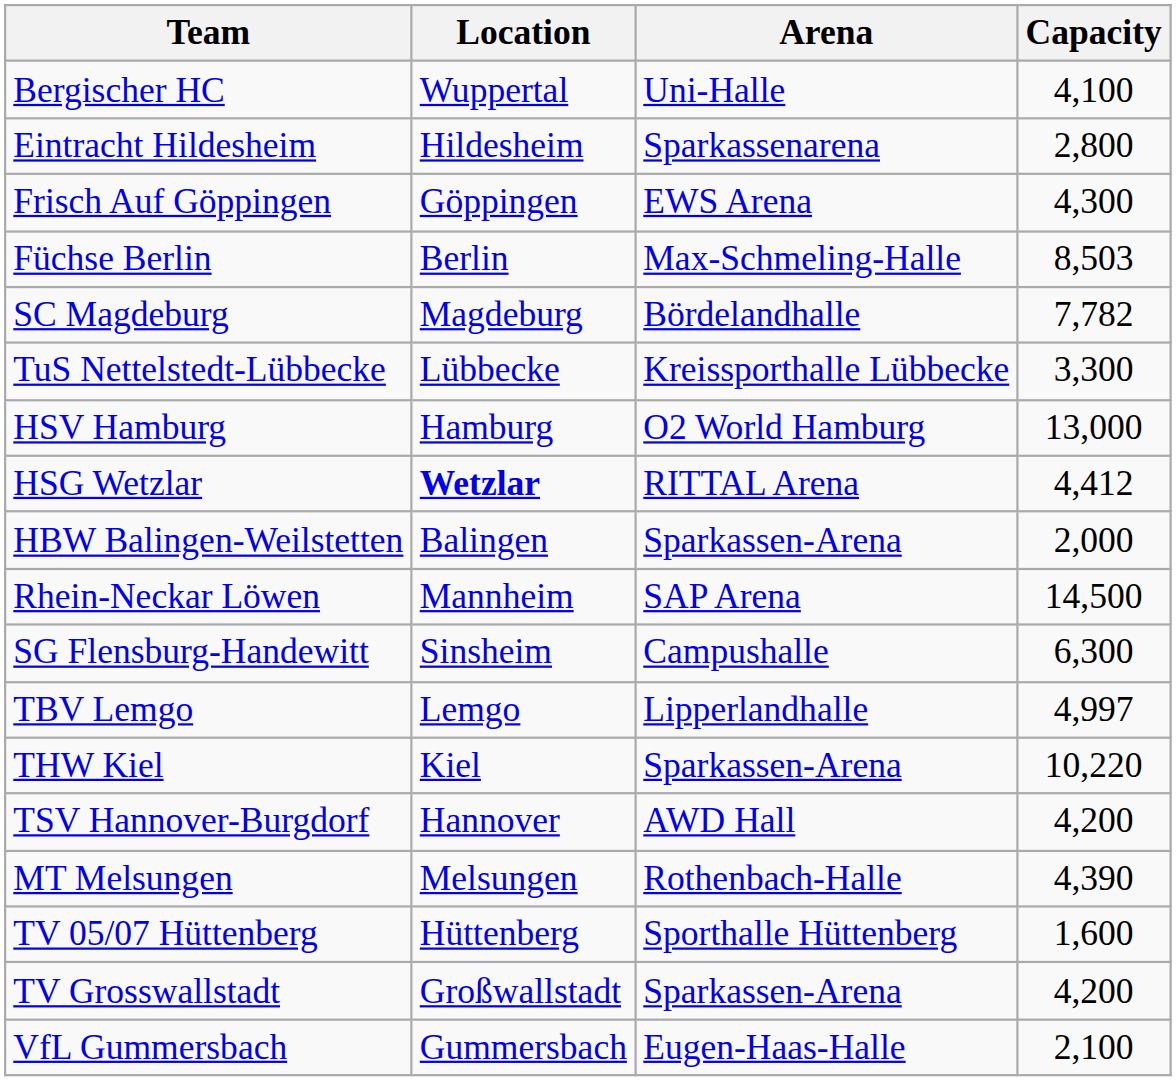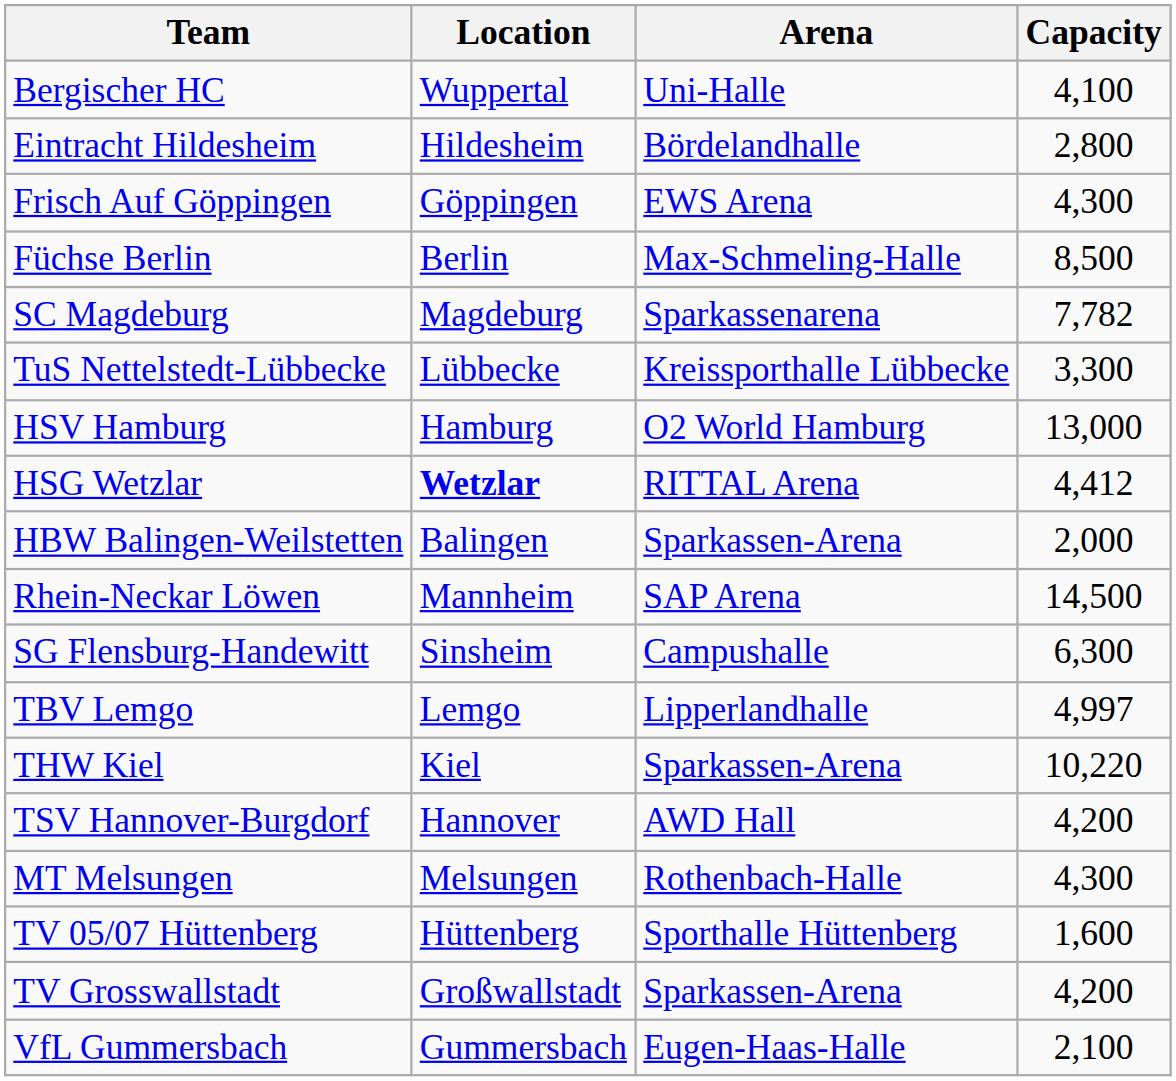 <table class="wikitable sortable" style="text-align: left;">
 <tr>
 <th>Team</th>
 <th>Location</th>
 <th>Arena</th>
 <th>Capacity</th>
 </tr>
 <tr>
 <td><a href='#'>Bergischer HC</a></td>
 <td><a href='#'>Wuppertal</a></td>
 <td><a href='#'>Uni-Halle</a></td>
 <td align="center">4,100</td>
 </tr>
 <tr>
 <td><a href='#'>Eintracht Hildesheim</a></td>
 <td><a href='#'>Hildesheim</a></td>
-<td><a href='#'>Sparkassenarena</a></td>
+<td><a href='#'>Bördelandhalle</a></td>
 <td align="center">2,800</td>
 </tr>
 <tr>
 <td><a href='#'>Frisch Auf Göppingen</a></td>
 <td><a href='#'>Göppingen</a></td>
 <td><a href='#'>EWS Arena</a></td>
 <td align="center">4,300</td>
 </tr>
 <tr>
 <td><a href='#'>Füchse Berlin</a></td>
 <td><a href='#'>Berlin</a></td>
 <td><a href='#'>Max-Schmeling-Halle</a></td>
-<td align="center">8,503</td>
+<td align="center">8,500</td>
 </tr>
 <tr>
 <td><a href='#'>SC Magdeburg</a></td>
 <td><a href='#'>Magdeburg</a></td>
-<td><a href='#'>Bördelandhalle</a></td>
+<td><a href='#'>Sparkassenarena</a></td>
 <td align="center">7,782</td>
 </tr>
 <tr>
 <td><a href='#'>TuS Nettelstedt-Lübbecke</a></td>
 <td><a href='#'>Lübbecke</a></td>
 <td><a href='#'>Kreissporthalle Lübbecke</a></td>
 <td align="center">3,300</td>
 </tr>
 <tr>
 <td><a href='#'>HSV Hamburg</a></td>
 <td><a href='#'>Hamburg</a></td>
 <td><a href='#'>O2 World Hamburg</a></td>
 <td align="center">13,000</td>
 </tr>
 <tr>
 <td><a href='#'>HSG Wetzlar</a></td>
 <td><strong><a href='#'>Wetzlar</a></strong></td>
 <td><a href='#'>RITTAL Arena</a></td>
 <td align="center">4,412</td>
 </tr>
 <tr>
 <td><a href='#'>HBW Balingen-Weilstetten</a></td>
 <td><a href='#'>Balingen</a></td>
 <td><a href='#'>Sparkassen-Arena</a></td>
 <td align="center">2,000</td>
 </tr>
 <tr>
 <td><a href='#'>Rhein-Neckar Löwen</a></td>
 <td><a href='#'>Mannheim</a></td>
 <td><a href='#'>SAP Arena</a></td>
 <td align="center">14,500</td>
 </tr>
 <tr>
 <td><a href='#'>SG Flensburg-Handewitt</a></td>
 <td><a href='#'>Sinsheim</a></td>
 <td><a href='#'>Campushalle</a></td>
 <td align="center">6,300</td>
 </tr>
 <tr>
 <td><a href='#'>TBV Lemgo</a></td>
 <td><a href='#'>Lemgo</a></td>
 <td><a href='#'>Lipperlandhalle</a></td>
 <td align="center">4,997</td>
 </tr>
 <tr>
 <td><a href='#'>THW Kiel</a></td>
 <td><a href='#'>Kiel</a></td>
 <td><a href='#'>Sparkassen-Arena</a></td>
 <td align="center">10,220</td>
 </tr>
 <tr>
 <td><a href='#'>TSV Hannover-Burgdorf</a></td>
 <td><a href='#'>Hannover</a></td>
 <td><a href='#'>AWD Hall</a></td>
 <td align="center">4,200</td>
 </tr>
 <tr>
 <td><a href='#'>MT Melsungen</a></td>
 <td><a href='#'>Melsungen</a></td>
 <td><a href='#'>Rothenbach-Halle</a></td>
-<td align="center">4,390</td>
+<td align="center">4,300</td>
 </tr>
 <tr>
 <td><a href='#'>TV 05/07 Hüttenberg</a></td>
 <td><a href='#'>Hüttenberg</a></td>
 <td><a href='#'>Sporthalle Hüttenberg</a></td>
 <td align="center">1,600</td>
 </tr>
 <tr>
 <td><a href='#'>TV Grosswallstadt</a></td>
 <td><a href='#'>Großwallstadt</a></td>
 <td><a href='#'>Sparkassen-Arena</a></td>
 <td align="center">4,200</td>
 </tr>
 <tr>
 <td><a href='#'>VfL Gummersbach</a></td>
 <td><a href='#'>Gummersbach</a></td>
 <td><a href='#'>Eugen-Haas-Halle</a></td>
 <td align="center">2,100</td>
 </tr>
 </table>
